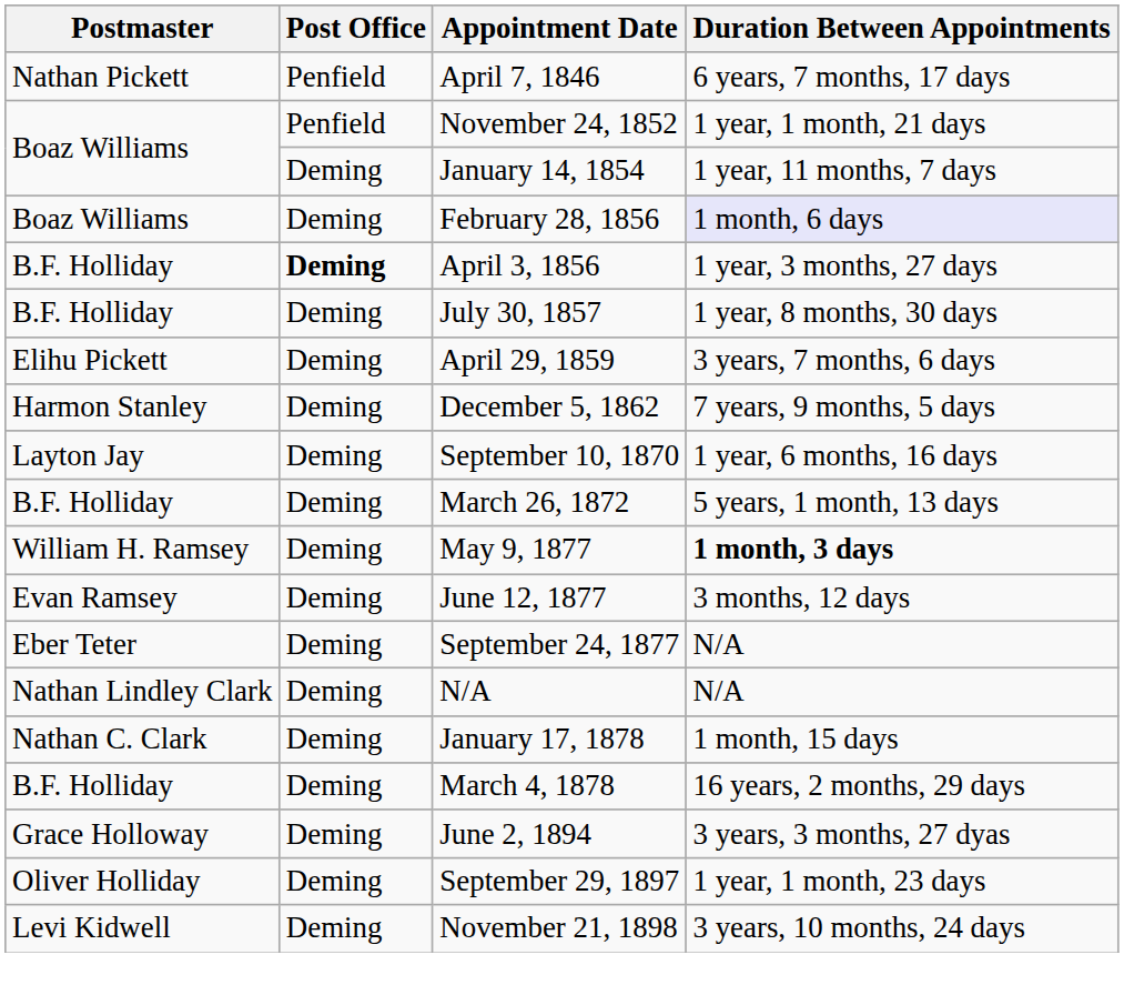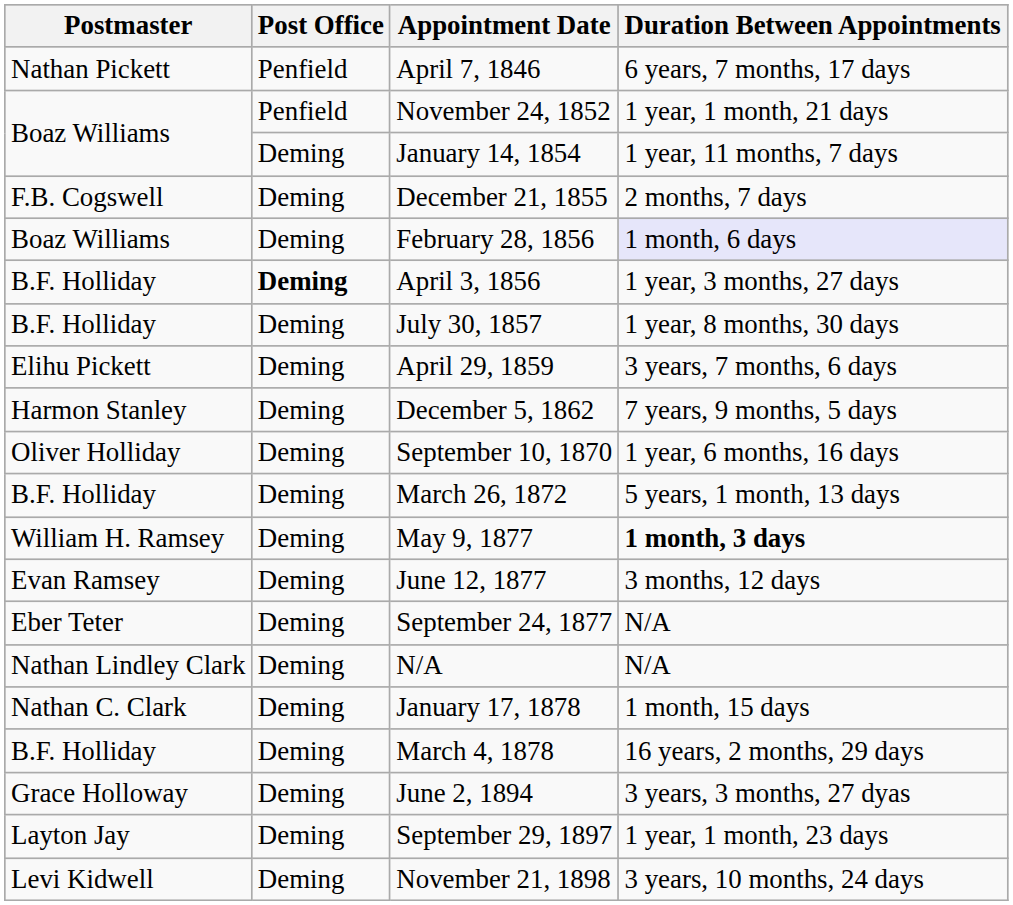 <table class="wikitable sortable">
 <tr>
 <th>Postmaster</th>
 <th>Post Office</th>
 <th>Appointment Date</th>
 <th>Duration Between Appointments</th>
 </tr>
 <tr>
 <td>Nathan Pickett</td>
 <td>Penfield</td>
 <td>April 7, 1846</td>
 <td>6 years, 7 months, 17 days</td>
 </tr>
 <tr>
 <td rowspan="2">Boaz Williams</td>
 <td>Penfield</td>
 <td>November 24, 1852</td>
 <td>1 year, 1 month, 21 days</td>
 </tr>
 <tr>
 <td>Deming</td>
 <td>January 14, 1854</td>
 <td>1 year, 11 months, 7 days</td>
+</tr>
+<tr>
+<td>F.B. Cogswell</td>
+<td>Deming</td>
+<td>December 21, 1855</td>
+<td>2 months, 7 days</td>
 </tr>
 <tr>
 <td>Boaz Williams</td>
 <td>Deming</td>
 <td>February 28, 1856</td>
 <td style="background: lavender;">1 month, 6 days</td>
 </tr>
 <tr>
 <td>B.F. Holliday</td>
 <td><strong>Deming</strong></td>
 <td>April 3, 1856</td>
 <td>1 year, 3 months, 27 days</td>
 </tr>
 <tr>
 <td>B.F. Holliday</td>
 <td>Deming</td>
 <td>July 30, 1857</td>
 <td>1 year, 8 months, 30 days</td>
 </tr>
 <tr>
 <td>Elihu Pickett</td>
 <td>Deming</td>
 <td>April 29, 1859</td>
 <td>3 years, 7 months, 6 days</td>
 </tr>
 <tr>
 <td>Harmon Stanley</td>
 <td>Deming</td>
 <td>December 5, 1862</td>
 <td>7 years, 9 months, 5 days</td>
 </tr>
 <tr>
-<td>Layton Jay</td>
+<td>Oliver Holliday</td>
 <td>Deming</td>
 <td>September 10, 1870</td>
 <td>1 year, 6 months, 16 days</td>
 </tr>
 <tr>
 <td>B.F. Holliday</td>
 <td>Deming</td>
 <td>March 26, 1872</td>
 <td>5 years, 1 month, 13 days</td>
 </tr>
 <tr>
 <td>William H. Ramsey</td>
 <td>Deming</td>
 <td>May 9, 1877</td>
 <td><strong>1 month, 3 days</strong></td>
 </tr>
 <tr>
 <td>Evan Ramsey</td>
 <td>Deming</td>
 <td>June 12, 1877</td>
 <td>3 months, 12 days</td>
 </tr>
 <tr>
 <td>Eber Teter</td>
 <td>Deming</td>
 <td>September 24, 1877</td>
 <td>N/A</td>
 </tr>
 <tr>
 <td>Nathan Lindley Clark</td>
 <td>Deming</td>
 <td>N/A</td>
 <td>N/A</td>
 </tr>
 <tr>
 <td>Nathan C. Clark</td>
 <td>Deming</td>
 <td>January 17, 1878</td>
 <td>1 month, 15 days</td>
 </tr>
 <tr>
 <td>B.F. Holliday</td>
 <td>Deming</td>
 <td>March 4, 1878</td>
 <td>16 years, 2 months, 29 days</td>
 </tr>
 <tr>
 <td>Grace Holloway</td>
 <td>Deming</td>
 <td>June 2, 1894</td>
 <td>3 years, 3 months, 27 dyas</td>
 </tr>
 <tr>
-<td>Oliver Holliday</td>
+<td>Layton Jay</td>
 <td>Deming</td>
 <td>September 29, 1897</td>
 <td>1 year, 1 month, 23 days</td>
 </tr>
 <tr>
 <td>Levi Kidwell</td>
 <td>Deming</td>
 <td>November 21, 1898</td>
 <td>3 years, 10 months, 24 days</td>
 </tr>
 </table>
